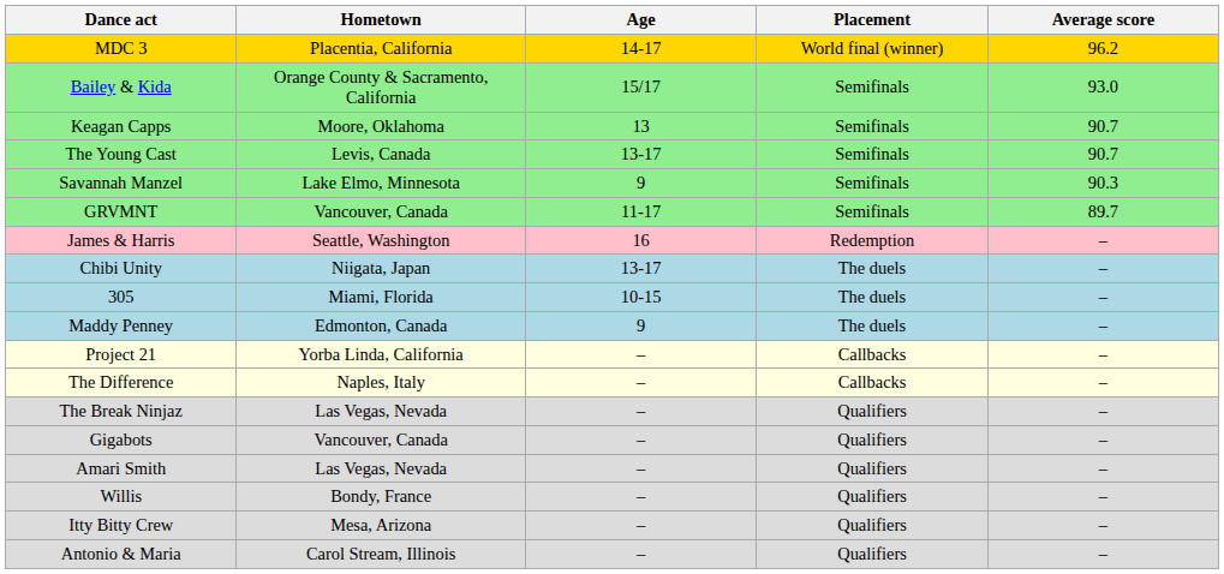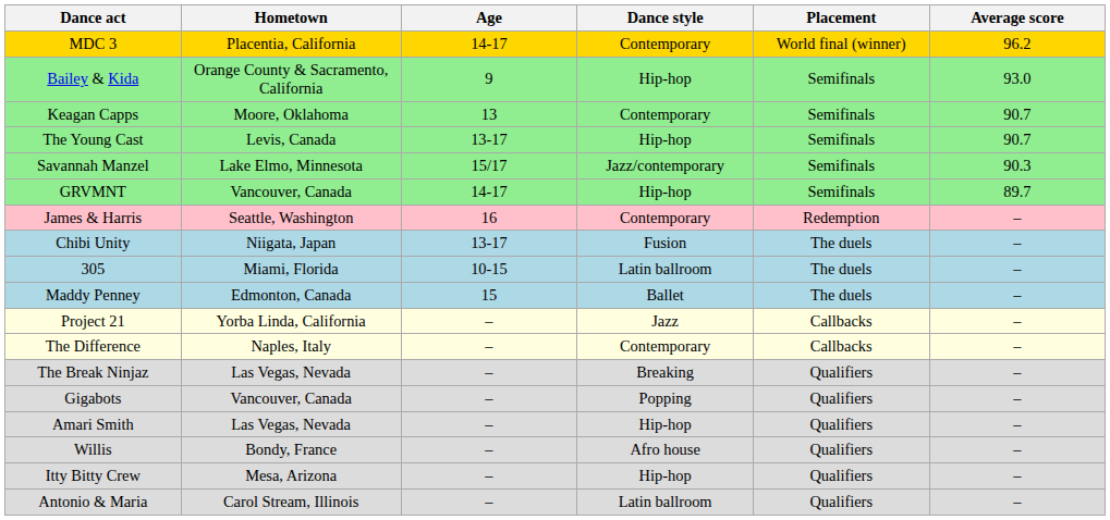 <table class="wikitable" style="text-align:center; font-size:90%; border-collapse:collapse;" width=80%>
 <tr>
 <th width=12%>Dance act</th>
 <th width=15%>Hometown</th>
 <th width=12%>Age</th>
+<th width=12%>Dance style</th>
 <th width=12%>Placement</th>
 <th width=12%>Average score</th>
 </tr>
 <tr style="color:black; background:gold;">
 <td>MDC 3</td>
 <td>Placentia, California</td>
 <td>14-17</td>
+<td>Contemporary</td>
 <td>World final (winner)</td>
 <td>96.2</td>
 </tr>
 <tr style="color:black; background:LightGreen;">
 <td><a href='#'>Bailey</a> & <a href='#'>Kida</a></td>
 <td>Orange County & Sacramento, California</td>
-<td>15/17</td>
+<td>9</td>
+<td>Hip-hop</td>
 <td>Semifinals</td>
 <td>93.0</td>
 </tr>
 <tr style="color:black; background:LightGreen;">
 <td>Keagan Capps</td>
 <td>Moore, Oklahoma</td>
 <td>13</td>
+<td>Contemporary</td>
 <td>Semifinals</td>
 <td>90.7</td>
 </tr>
 <tr style="color:black; background:LightGreen;">
 <td>The Young Cast </td>
 <td>Levis, Canada</td>
 <td>13-17</td>
+<td>Hip-hop</td>
 <td>Semifinals</td>
 <td>90.7</td>
 </tr>
 <tr style="color:black; background:LightGreen;">
 <td>Savannah Manzel</td>
 <td>Lake Elmo, Minnesota</td>
-<td>9</td>
+<td>15/17</td>
+<td>Jazz/contemporary</td>
 <td>Semifinals</td>
 <td>90.3</td>
 </tr>
 <tr style="color:black; background:LightGreen;">
 <td>GRVMNT </td>
 <td>Vancouver, Canada</td>
-<td>11-17</td>
+<td>14-17</td>
+<td>Hip-hop</td>
 <td>Semifinals</td>
 <td>89.7</td>
 </tr>
 <tr style="color:black; background:Pink;">
 <td>James & Harris</td>
 <td>Seattle, Washington</td>
 <td>16</td>
+<td>Contemporary</td>
 <td>Redemption</td>
 <td>–</td>
 </tr>
 <tr style="color:black; background:LightBlue;">
 <td>Chibi Unity</td>
 <td>Niigata, Japan</td>
 <td>13-17</td>
+<td>Fusion</td>
 <td>The duels</td>
 <td>–</td>
 </tr>
 <tr style="color:black; background:LightBlue;">
 <td>305 </td>
 <td>Miami, Florida</td>
 <td>10-15</td>
+<td>Latin ballroom</td>
 <td>The duels</td>
 <td>–</td>
 </tr>
 <tr style="color:black; background:LightBlue;">
 <td>Maddy Penney</td>
 <td>Edmonton, Canada</td>
-<td>9</td>
+<td>15</td>
+<td>Ballet</td>
 <td>The duels</td>
 <td>–</td>
 </tr>
 <tr style="color:black; background:LightYellow;">
 <td>Project 21 </td>
 <td>Yorba Linda, California</td>
 <td>–</td>
+<td>Jazz</td>
 <td>Callbacks</td>
 <td>–</td>
 </tr>
 <tr style="color:black; background:LightYellow;">
 <td>The Difference </td>
 <td>Naples, Italy</td>
 <td>–</td>
+<td>Contemporary</td>
 <td>Callbacks</td>
 <td>–</td>
 </tr>
 <tr style="background:#DCDCDC;">
 <td>The Break Ninjaz</td>
 <td>Las Vegas, Nevada</td>
 <td>–</td>
+<td>Breaking</td>
 <td>Qualifiers</td>
 <td>–</td>
 </tr>
 <tr style="background:#DCDCDC;">
 <td>Gigabots</td>
 <td>Vancouver, Canada</td>
 <td>–</td>
+<td>Popping</td>
 <td>Qualifiers</td>
 <td>–</td>
 </tr>
 <tr style="background:#DCDCDC;">
 <td>Amari Smith</td>
 <td>Las Vegas, Nevada</td>
 <td>–</td>
+<td>Hip-hop</td>
 <td>Qualifiers</td>
 <td>–</td>
 </tr>
 <tr style="background:#DCDCDC;">
 <td>Willis</td>
 <td>Bondy, France</td>
 <td>–</td>
+<td>Afro house</td>
 <td>Qualifiers</td>
 <td>–</td>
 </tr>
 <tr style="background:#DCDCDC;">
 <td>Itty Bitty Crew</td>
 <td>Mesa, Arizona</td>
 <td>–</td>
+<td>Hip-hop</td>
 <td>Qualifiers</td>
 <td>–</td>
 </tr>
 <tr style="background:#DCDCDC;">
 <td>Antonio & Maria</td>
 <td>Carol Stream, Illinois</td>
 <td>–</td>
+<td>Latin ballroom</td>
 <td>Qualifiers</td>
 <td>–</td>
 </tr>
 </table>
